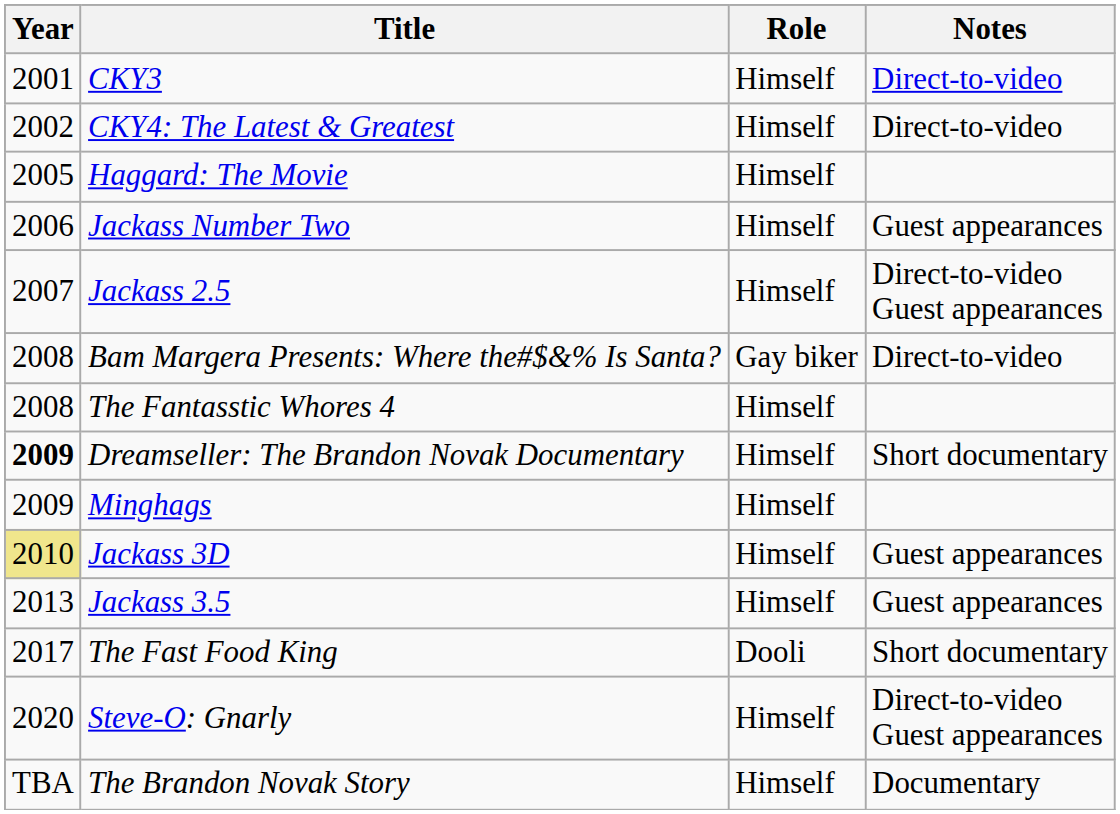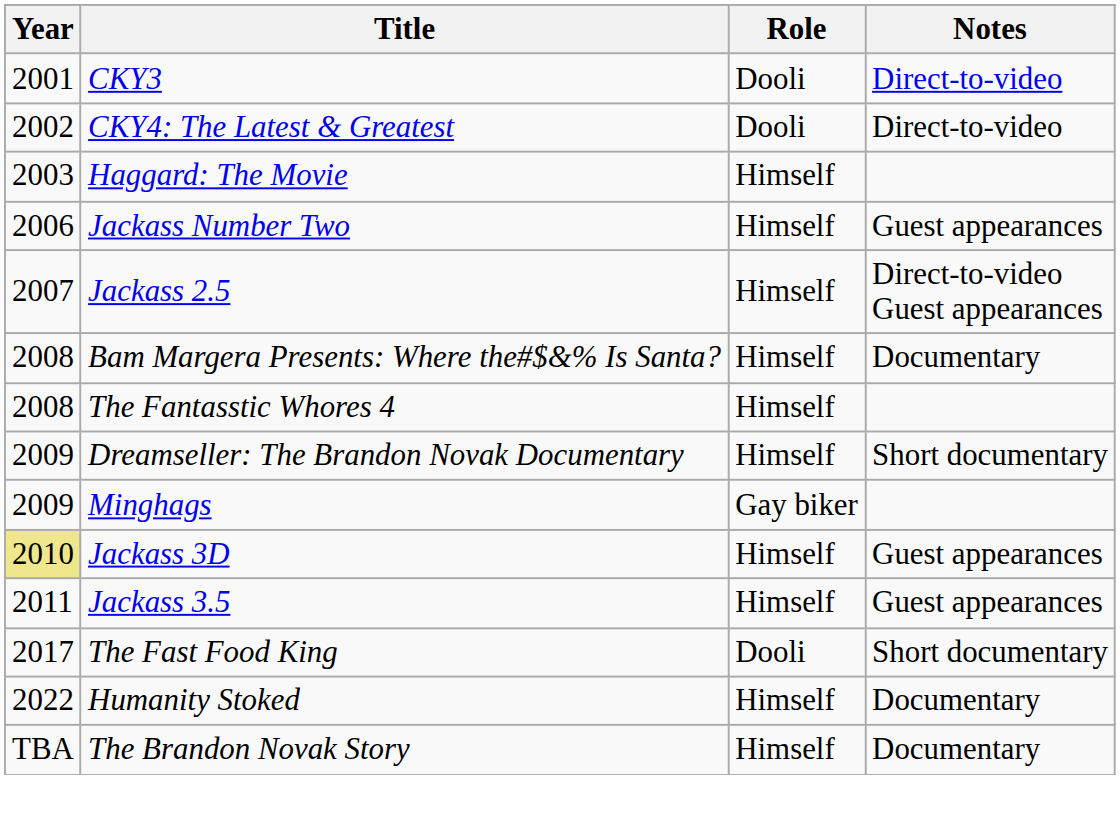 <table class="wikitable sortable">
 <tr>
 <th>Year</th>
 <th>Title</th>
 <th>Role</th>
 <th class="unsortable">Notes</th>
 </tr>
 <tr>
 <td>2001</td>
 <td><em><a href='#'>CKY3</a></em></td>
-<td>Himself</td>
+<td>Dooli</td>
 <td><a href='#'>Direct-to-video</a></td>
 </tr>
 <tr>
 <td>2002</td>
 <td><em><a href='#'>CKY4: The Latest & Greatest</a></em></td>
-<td>Himself</td>
+<td>Dooli</td>
 <td>Direct-to-video</td>
 </tr>
 <tr>
-<td>2005</td>
+<td>2003</td>
 <td><em><a href='#'>Haggard: The Movie</a></em></td>
 <td>Himself</td>
 <td></td>
 </tr>
 <tr>
 <td>2006</td>
 <td><em><a href='#'>Jackass Number Two</a></em></td>
 <td>Himself</td>
 <td>Guest appearances</td>
 </tr>
 <tr>
 <td>2007</td>
 <td><em><a href='#'>Jackass 2.5</a></em></td>
 <td>Himself</td>
 <td>Direct-to-video<br>Guest appearances</td>
 </tr>
 <tr>
 <td>2008</td>
 <td><em>Bam Margera Presents: Where the#$&% Is Santa?</em></td>
-<td>Gay biker</td>
-<td>Direct-to-video</td>
+<td>Himself</td>
+<td>Documentary</td>
 </tr>
 <tr>
 <td>2008</td>
 <td><em>The Fantasstic Whores 4</em></td>
 <td>Himself</td>
 <td></td>
 </tr>
 <tr>
-<td><strong>2009</strong></td>
+<td>2009</td>
 <td><em>Dreamseller: The Brandon Novak Documentary</em></td>
 <td>Himself</td>
 <td>Short documentary</td>
 </tr>
 <tr>
 <td>2009</td>
 <td><em><a href='#'>Minghags</a></em></td>
-<td>Himself</td>
+<td>Gay biker</td>
 <td></td>
 </tr>
 <tr>
 <td style="background: khaki;">2010</td>
 <td><em><a href='#'>Jackass 3D</a></em></td>
 <td>Himself</td>
 <td>Guest appearances</td>
 </tr>
 <tr>
-<td>2013</td>
+<td>2011</td>
 <td><em><a href='#'>Jackass 3.5</a></em></td>
 <td>Himself</td>
 <td>Guest appearances</td>
 </tr>
 <tr>
 <td>2017</td>
 <td><em>The Fast Food King</em></td>
 <td>Dooli</td>
 <td>Short documentary</td>
 </tr>
 <tr>
-<td>2020</td>
-<td><em><a href='#'>Steve-O</a>: Gnarly</em></td>
+<td>2022</td>
+<td><em>Humanity Stoked</em></td>
 <td>Himself</td>
-<td>Direct-to-video<br>Guest appearances</td>
+<td>Documentary</td>
 </tr>
 <tr>
 <td>TBA</td>
 <td><em>The Brandon Novak Story</em></td>
 <td>Himself</td>
 <td>Documentary</td>
 </tr>
 </table>
